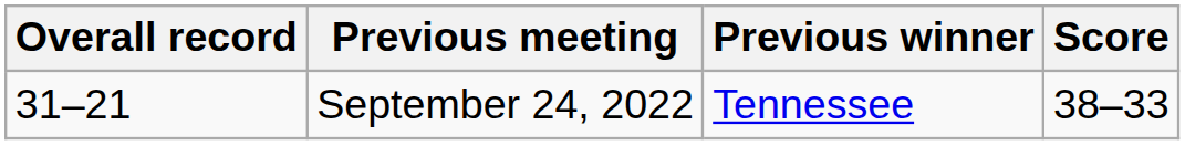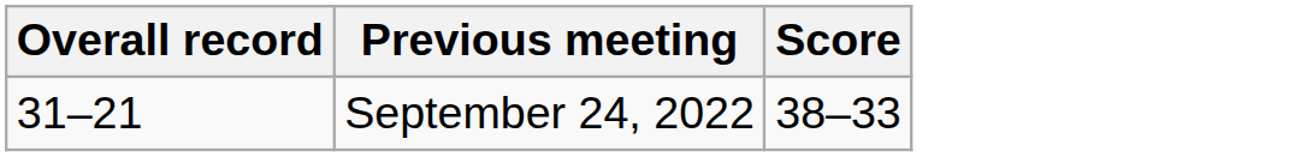 <table class="wikitable">
 <tr>
 <th>Overall record</th>
 <th>Previous meeting</th>
-<th>Previous winner</th>
 <th>Score</th>
 </tr>
 <tr>
 <td>31–21</td>
 <td>September 24, 2022</td>
-<td><a href='#'>Tennessee</a></td>
 <td>38–33</td>
 </tr>
 </table>
